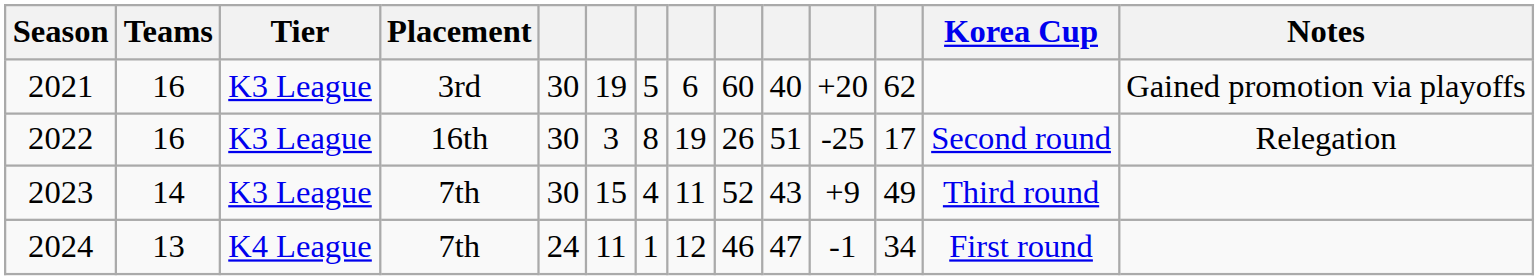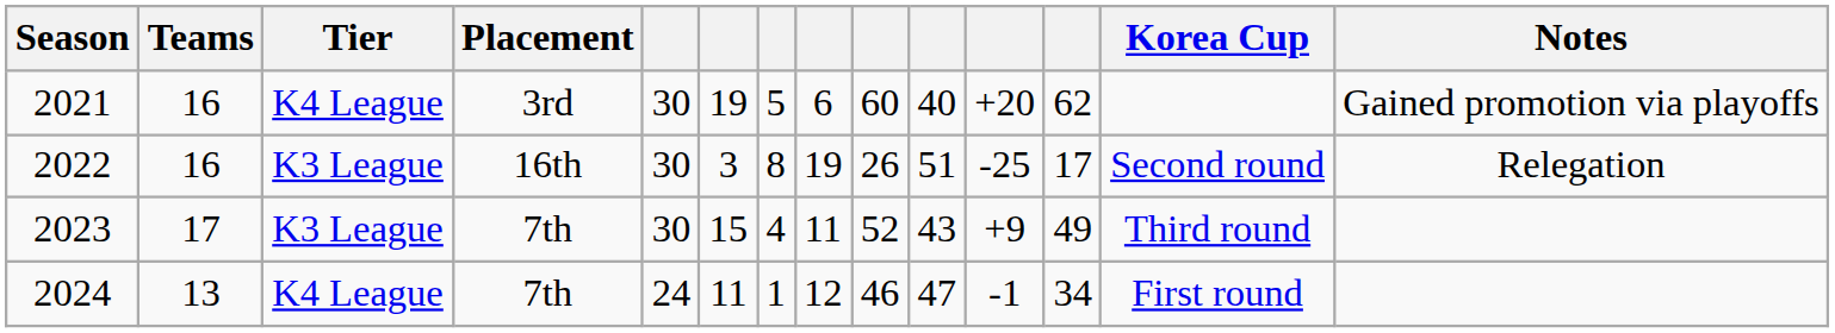 <table class="wikitable" style="text-align: center; font-size:90%;">
 <tr>
 <th>Season</th>
 <th>Teams</th>
 <th>Tier</th>
 <th>Placement</th>
 <th></th>
 <th></th>
 <th></th>
 <th></th>
 <th></th>
 <th></th>
 <th></th>
 <th></th>
 <th><a href='#'>Korea Cup</a></th>
 <th>Notes</th>
 </tr>
 <tr>
 <td>2021</td>
 <td>16</td>
-<td><a href='#'>K3 League</a></td>
+<td><a href='#'>K4 League</a></td>
 <td>3rd</td>
 <td>30</td>
 <td>19</td>
 <td>5</td>
 <td>6</td>
 <td>60</td>
 <td>40</td>
 <td align=right>+20</td>
 <td>62</td>
 <td> </td>
 <td>Gained promotion via playoffs</td>
 </tr>
 <tr>
 <td>2022</td>
 <td>16</td>
 <td><a href='#'>K3 League</a></td>
 <td>16th</td>
 <td>30</td>
 <td>3</td>
 <td>8</td>
 <td>19</td>
 <td>26</td>
 <td>51</td>
 <td>-25</td>
 <td>17</td>
 <td><a href='#'>Second round</a></td>
 <td>Relegation</td>
 </tr>
 <tr>
 <td>2023</td>
-<td>14</td>
+<td>17</td>
 <td><a href='#'>K3 League</a></td>
 <td>7th</td>
 <td>30</td>
 <td>15</td>
 <td>4</td>
 <td>11</td>
 <td>52</td>
 <td>43</td>
 <td>+9</td>
 <td>49</td>
 <td><a href='#'>Third round</a></td>
 <td> </td>
 </tr>
 <tr>
 <td>2024</td>
 <td>13</td>
 <td><a href='#'>K4 League</a></td>
 <td>7th</td>
 <td>24</td>
 <td>11</td>
 <td>1</td>
 <td>12</td>
 <td>46</td>
 <td>47</td>
 <td>-1</td>
 <td>34</td>
 <td><a href='#'>First round</a></td>
 <td> </td>
 </tr>
 </table>
